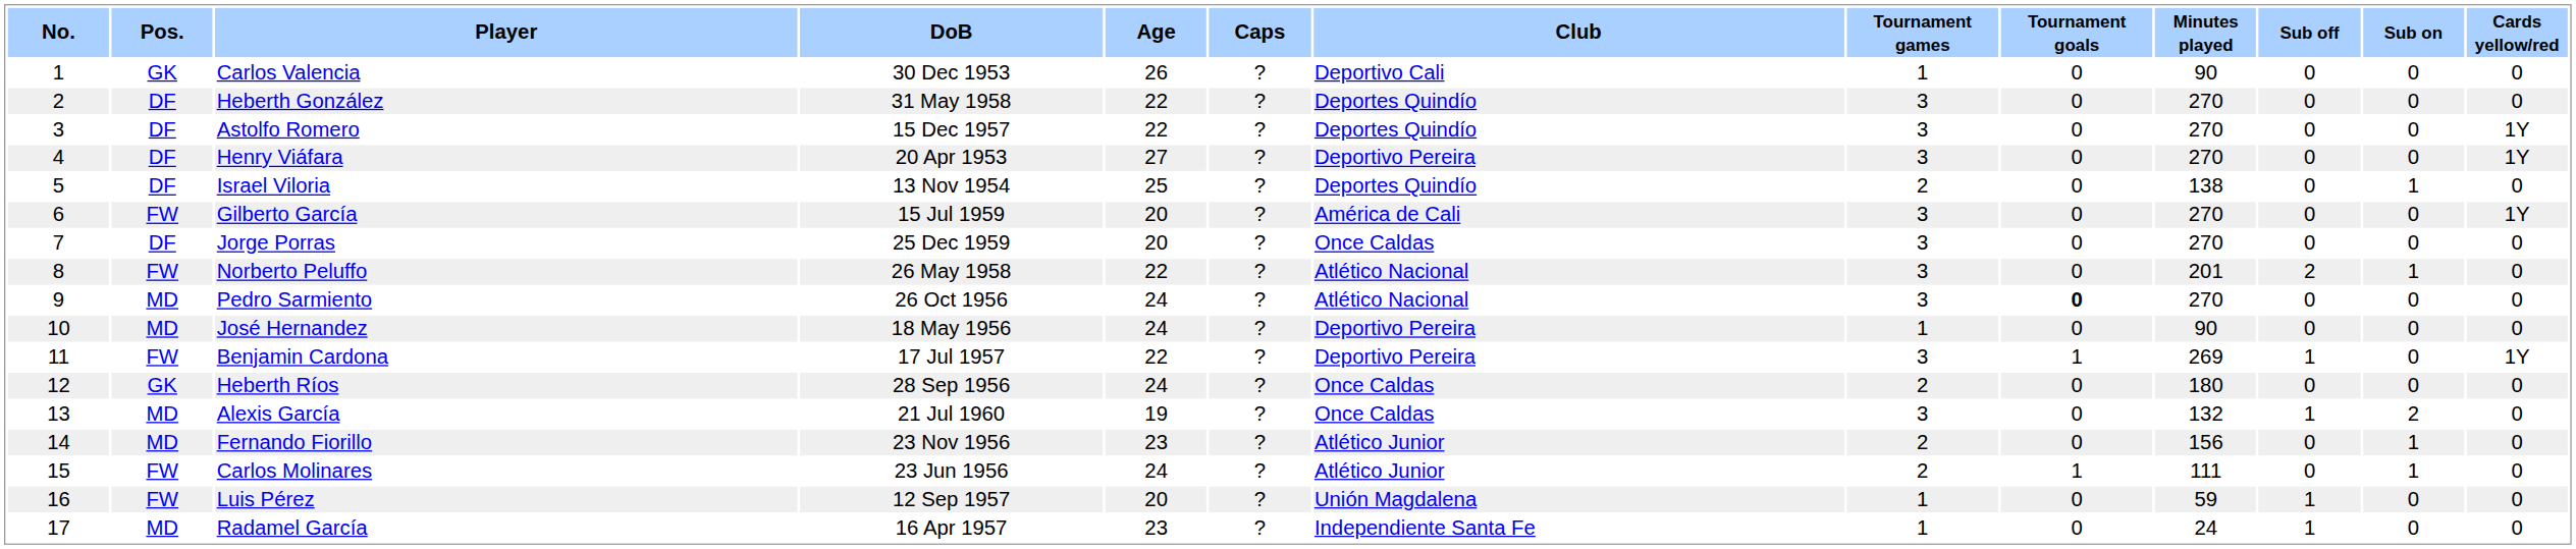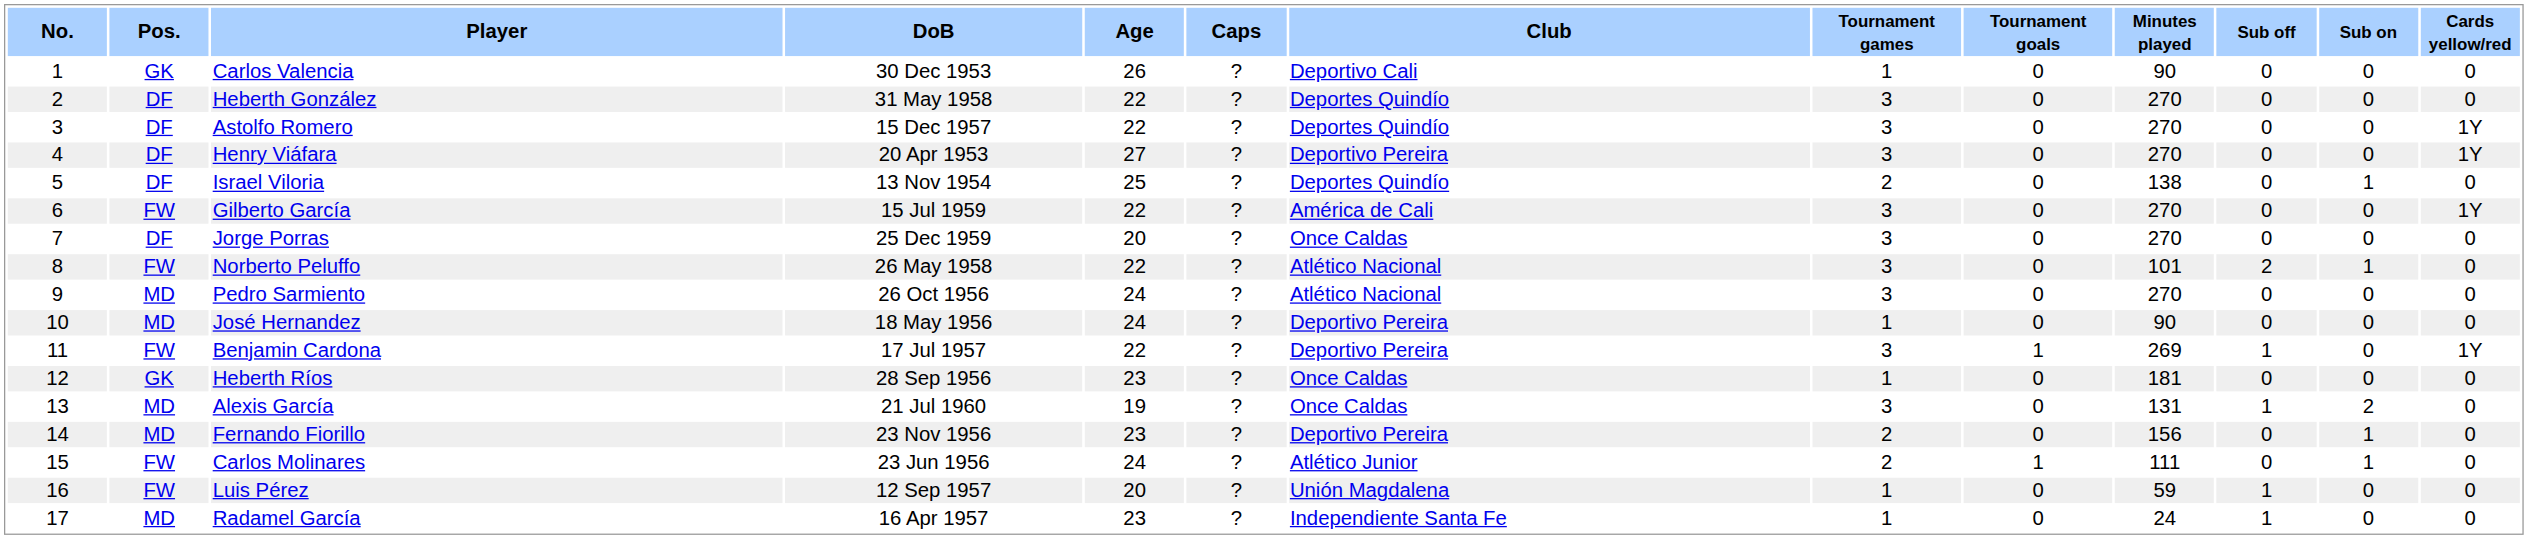 <table border="0" width="100%" style="border: 1px solid #999; background-color:#FFFFFF; text-align:center">
 <tr align="center" bgcolor="#AAD0FF">
 <th width=4%>No.</th>
 <th width=4%>Pos.</th>
 <th width=23%>Player</th>
 <th width=12%>DoB</th>
 <th width=4%>Age</th>
 <th width=4%>Caps</th>
 <th width=21%>Club</th>
 <th width=6%><small>Tournament<br>games</small></th>
 <th width=6%><small>Tournament<br>goals</small></th>
 <th width=4%><small>Minutes<br>played</small></th>
 <th width=4%><small>Sub off</small></th>
 <th width=4%><small>Sub on</small></th>
 <th width=4%><small>Cards<br>yellow/red</small></th>
 </tr>
 <tr>
 <td>1</td>
 <td><a href='#'>GK</a></td>
 <td align="left"><a href='#'>Carlos Valencia</a></td>
 <td>30 Dec 1953</td>
 <td>26</td>
 <td>?</td>
 <td align="left"> <a href='#'>Deportivo Cali</a></td>
 <td>1</td>
 <td>0</td>
 <td>90</td>
 <td>0</td>
 <td>0</td>
 <td>0</td>
 </tr>
 <tr bgcolor="#EFEFEF">
 <td>2</td>
 <td><a href='#'>DF</a></td>
 <td align="left"><a href='#'>Heberth González</a></td>
 <td>31 May 1958</td>
 <td>22</td>
 <td>?</td>
 <td align="left"> <a href='#'>Deportes Quindío</a></td>
 <td>3</td>
 <td>0</td>
 <td>270</td>
 <td>0</td>
 <td>0</td>
 <td>0</td>
 </tr>
 <tr>
 <td>3</td>
 <td><a href='#'>DF</a></td>
 <td align="left"><a href='#'>Astolfo Romero</a></td>
 <td>15 Dec 1957</td>
 <td>22</td>
 <td>?</td>
 <td align="left"> <a href='#'>Deportes Quindío</a></td>
 <td>3</td>
 <td>0</td>
 <td>270</td>
 <td>0</td>
 <td>0</td>
 <td>1Y</td>
 </tr>
 <tr bgcolor="#EFEFEF">
 <td>4</td>
 <td><a href='#'>DF</a></td>
 <td align="left"><a href='#'>Henry Viáfara</a></td>
 <td>20 Apr 1953</td>
 <td>27</td>
 <td>?</td>
 <td align="left"> <a href='#'>Deportivo Pereira</a></td>
 <td>3</td>
 <td>0</td>
 <td>270</td>
 <td>0</td>
 <td>0</td>
 <td>1Y</td>
 </tr>
 <tr>
 <td>5</td>
 <td><a href='#'>DF</a></td>
 <td align="left"><a href='#'>Israel Viloria</a></td>
 <td>13 Nov 1954</td>
 <td>25</td>
 <td>?</td>
 <td align="left"> <a href='#'>Deportes Quindío</a></td>
 <td>2</td>
 <td>0</td>
 <td>138</td>
 <td>0</td>
 <td>1</td>
 <td>0</td>
 </tr>
 <tr bgcolor="#EFEFEF">
 <td>6</td>
 <td><a href='#'>FW</a></td>
 <td align="left"><a href='#'>Gilberto García</a></td>
 <td>15 Jul 1959</td>
-<td>20</td>
+<td>22</td>
 <td>?</td>
 <td align="left"> <a href='#'>América de Cali</a></td>
 <td>3</td>
 <td>0</td>
 <td>270</td>
 <td>0</td>
 <td>0</td>
 <td>1Y</td>
 </tr>
 <tr>
 <td>7</td>
 <td><a href='#'>DF</a></td>
 <td align="left"><a href='#'>Jorge Porras</a></td>
 <td>25 Dec 1959</td>
 <td>20</td>
 <td>?</td>
 <td align="left"> <a href='#'>Once Caldas</a></td>
 <td>3</td>
 <td>0</td>
 <td>270</td>
 <td>0</td>
 <td>0</td>
 <td>0</td>
 </tr>
 <tr bgcolor="#EFEFEF">
 <td>8</td>
 <td><a href='#'>FW</a></td>
 <td align="left"><a href='#'>Norberto Peluffo</a></td>
 <td>26 May 1958</td>
 <td>22</td>
 <td>?</td>
 <td align="left"> <a href='#'>Atlético Nacional</a></td>
 <td>3</td>
 <td>0</td>
-<td>201</td>
+<td>101</td>
 <td>2</td>
 <td>1</td>
 <td>0</td>
 </tr>
 <tr>
 <td>9</td>
 <td><a href='#'>MD</a></td>
 <td align="left"><a href='#'>Pedro Sarmiento</a></td>
 <td>26 Oct 1956</td>
 <td>24</td>
 <td>?</td>
 <td align="left"> <a href='#'>Atlético Nacional</a></td>
 <td>3</td>
-<td><strong>0</strong></td>
+<td>0</td>
 <td>270</td>
 <td>0</td>
 <td>0</td>
 <td>0</td>
 </tr>
 <tr bgcolor="#EFEFEF">
 <td>10</td>
 <td><a href='#'>MD</a></td>
 <td align="left"><a href='#'>José Hernandez</a></td>
 <td>18 May 1956</td>
 <td>24</td>
 <td>?</td>
 <td align="left"> <a href='#'>Deportivo Pereira</a></td>
 <td>1</td>
 <td>0</td>
 <td>90</td>
 <td>0</td>
 <td>0</td>
 <td>0</td>
 </tr>
 <tr>
 <td>11</td>
 <td><a href='#'>FW</a></td>
 <td align="left"><a href='#'>Benjamin Cardona</a></td>
 <td>17 Jul 1957</td>
 <td>22</td>
 <td>?</td>
 <td align="left"> <a href='#'>Deportivo Pereira</a></td>
 <td>3</td>
 <td>1</td>
 <td>269</td>
 <td>1</td>
 <td>0</td>
 <td>1Y</td>
 </tr>
 <tr bgcolor="#EFEFEF">
 <td>12</td>
 <td><a href='#'>GK</a></td>
 <td align="left"><a href='#'>Heberth Ríos</a></td>
 <td>28 Sep 1956</td>
-<td>24</td>
+<td>23</td>
 <td>?</td>
 <td align="left"> <a href='#'>Once Caldas</a></td>
-<td>2</td>
+<td>1</td>
 <td>0</td>
-<td>180</td>
+<td>181</td>
 <td>0</td>
 <td>0</td>
 <td>0</td>
 </tr>
 <tr>
 <td>13</td>
 <td><a href='#'>MD</a></td>
 <td align="left"><a href='#'>Alexis García</a></td>
 <td>21 Jul 1960</td>
 <td>19</td>
 <td>?</td>
 <td align="left"> <a href='#'>Once Caldas</a></td>
 <td>3</td>
 <td>0</td>
-<td>132</td>
+<td>131</td>
 <td>1</td>
 <td>2</td>
 <td>0</td>
 </tr>
 <tr bgcolor="#EFEFEF">
 <td>14</td>
 <td><a href='#'>MD</a></td>
 <td align="left"><a href='#'>Fernando Fiorillo</a></td>
 <td>23 Nov 1956</td>
 <td>23</td>
 <td>?</td>
-<td align="left"> <a href='#'>Atlético Junior</a></td>
+<td align="left"> <a href='#'>Deportivo Pereira</a></td>
 <td>2</td>
 <td>0</td>
 <td>156</td>
 <td>0</td>
 <td>1</td>
 <td>0</td>
 </tr>
 <tr>
 <td>15</td>
 <td><a href='#'>FW</a></td>
 <td align="left"><a href='#'>Carlos Molinares</a></td>
 <td>23 Jun 1956</td>
 <td>24</td>
 <td>?</td>
 <td align="left"> <a href='#'>Atlético Junior</a></td>
 <td>2</td>
 <td>1</td>
 <td>111</td>
 <td>0</td>
 <td>1</td>
 <td>0</td>
 </tr>
 <tr bgcolor="#EFEFEF">
 <td>16</td>
 <td><a href='#'>FW</a></td>
 <td align="left"><a href='#'>Luis Pérez</a></td>
 <td>12 Sep 1957</td>
 <td>20</td>
 <td>?</td>
 <td align="left"> <a href='#'>Unión Magdalena</a></td>
 <td>1</td>
 <td>0</td>
 <td>59</td>
 <td>1</td>
 <td>0</td>
 <td>0</td>
 </tr>
 <tr>
 <td>17</td>
 <td><a href='#'>MD</a></td>
 <td align="left"><a href='#'>Radamel García</a></td>
 <td>16 Apr 1957</td>
 <td>23</td>
 <td>?</td>
 <td align="left"> <a href='#'>Independiente Santa Fe</a></td>
 <td>1</td>
 <td>0</td>
 <td>24</td>
 <td>1</td>
 <td>0</td>
 <td>0</td>
 </tr>
 </table>
